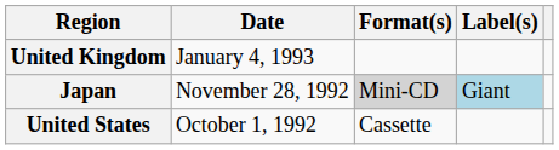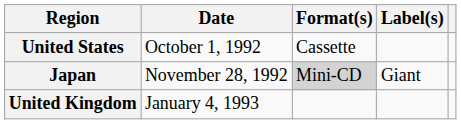 <table class="wikitable plainrowheaders">
 <tr>
 <th scope="col">Region</th>
 <th scope="col">Date</th>
 <th scope="col">Format(s)</th>
 <th scope="col">Label(s)</th>
 <th scope="col"></th>
 </tr>
 <tr>
-<th scope="row">United Kingdom</th>
-<td>January 4, 1993</td>
-<td></td>
+<th scope="row">United States</th>
+<td>October 1, 1992</td>
+<td>Cassette</td>
 <td></td>
 <td></td>
 </tr>
 <tr>
 <th scope="row">Japan</th>
 <td>November 28, 1992</td>
 <td style="background: lightgrey;">Mini-CD</td>
-<td style="background: lightblue;">Giant</td>
+<td>Giant</td>
 <td></td>
 </tr>
 <tr>
-<th scope="row">United States</th>
-<td>October 1, 1992</td>
-<td>Cassette</td>
+<th scope="row">United Kingdom</th>
+<td>January 4, 1993</td>
+<td></td>
 <td></td>
 <td></td>
 </tr>
 </table>
